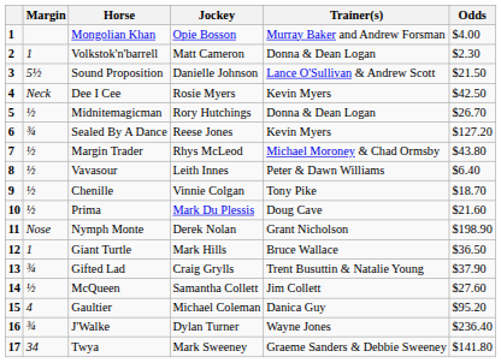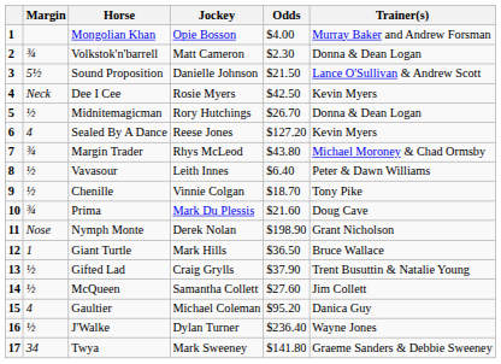 <table class="wikitable sortable">
 <tr>
 <th></th>
 <th>Margin</th>
 <th>Horse</th>
 <th>Jockey</th>
+<th>Odds</th>
 <th>Trainer(s)</th>
-<th>Odds</th>
 </tr>
 <tr>
 <td><strong>1</strong></td>
 <td></td>
 <td><a href='#'>Mongolian Khan</a></td>
 <td><a href='#'>Opie Bosson</a></td>
+<td>$4.00</td>
 <td><a href='#'>Murray Baker</a> and Andrew Forsman</td>
-<td>$4.00</td>
 </tr>
 <tr>
 <td><strong>2</strong></td>
-<td><em>1</em></td>
+<td><em>¾</em></td>
 <td>Volkstok'n'barrell</td>
 <td>Matt Cameron</td>
+<td>$2.30</td>
 <td>Donna & Dean Logan</td>
-<td>$2.30</td>
 </tr>
 <tr>
 <td><strong>3</strong></td>
 <td><em>5½</em></td>
 <td>Sound Proposition</td>
 <td>Danielle Johnson</td>
+<td>$21.50</td>
 <td><a href='#'>Lance O'Sullivan</a> & Andrew Scott</td>
-<td>$21.50</td>
 </tr>
 <tr>
 <td><strong>4</strong></td>
 <td><em>Neck</em></td>
 <td>Dee I Cee</td>
 <td>Rosie Myers</td>
+<td>$42.50</td>
 <td>Kevin Myers</td>
-<td>$42.50</td>
 </tr>
 <tr>
 <td><strong>5</strong></td>
 <td><em>½</em></td>
 <td>Midnitemagicman</td>
 <td>Rory Hutchings</td>
+<td>$26.70</td>
 <td>Donna & Dean Logan</td>
-<td>$26.70</td>
 </tr>
 <tr>
 <td><strong>6</strong></td>
-<td><em>¾</em></td>
+<td><em>4</em></td>
 <td>Sealed By A Dance</td>
 <td>Reese Jones</td>
+<td>$127.20</td>
 <td>Kevin Myers</td>
-<td>$127.20</td>
 </tr>
 <tr>
 <td><strong>7</strong></td>
-<td><em>½</em></td>
+<td><em>¾</em></td>
 <td>Margin Trader</td>
 <td>Rhys McLeod</td>
+<td>$43.80</td>
 <td><a href='#'>Michael Moroney</a> & Chad Ormsby</td>
-<td>$43.80</td>
 </tr>
 <tr>
 <td><strong>8</strong></td>
 <td><em>½</em></td>
 <td>Vavasour</td>
 <td>Leith Innes</td>
+<td>$6.40</td>
 <td>Peter & Dawn Williams</td>
-<td>$6.40</td>
 </tr>
 <tr>
 <td><strong>9</strong></td>
 <td><em>½</em></td>
 <td>Chenille</td>
 <td>Vinnie Colgan</td>
+<td>$18.70</td>
 <td>Tony Pike</td>
-<td>$18.70</td>
 </tr>
 <tr>
 <td><strong>10</strong></td>
-<td><em>½</em></td>
+<td><em>¾</em></td>
 <td>Prima</td>
 <td><a href='#'>Mark Du Plessis</a></td>
+<td>$21.60</td>
 <td>Doug Cave</td>
-<td>$21.60</td>
 </tr>
 <tr>
 <td><strong>11</strong></td>
 <td><em>Nose</em></td>
 <td>Nymph Monte</td>
 <td>Derek Nolan</td>
+<td>$198.90</td>
 <td>Grant Nicholson</td>
-<td>$198.90</td>
 </tr>
 <tr>
 <td><strong>12</strong></td>
 <td><em>1</em></td>
 <td>Giant Turtle</td>
 <td>Mark Hills</td>
+<td>$36.50</td>
 <td>Bruce Wallace</td>
-<td>$36.50</td>
 </tr>
 <tr>
 <td><strong>13</strong></td>
-<td><em>¾</em></td>
+<td><em>½</em></td>
 <td>Gifted Lad</td>
 <td>Craig Grylls</td>
+<td>$37.90</td>
 <td>Trent Busuttin & Natalie Young</td>
-<td>$37.90</td>
 </tr>
 <tr>
 <td><strong>14</strong></td>
 <td><em>½</em></td>
 <td>McQueen</td>
 <td>Samantha Collett</td>
+<td>$27.60</td>
 <td>Jim Collett</td>
-<td>$27.60</td>
 </tr>
 <tr>
 <td><strong>15</strong></td>
 <td><em>4</em></td>
 <td>Gaultier</td>
 <td>Michael Coleman</td>
+<td>$95.20</td>
 <td>Danica Guy</td>
-<td>$95.20</td>
 </tr>
 <tr>
 <td><strong>16</strong></td>
-<td><em>¾</em></td>
+<td><em>½</em></td>
 <td>J'Walke</td>
 <td>Dylan Turner</td>
+<td>$236.40</td>
 <td>Wayne Jones</td>
-<td>$236.40</td>
 </tr>
 <tr>
 <td><strong>17</strong></td>
 <td><em>34</em></td>
 <td>Twya</td>
 <td>Mark Sweeney</td>
+<td>$141.80</td>
 <td>Graeme Sanders & Debbie Sweeney</td>
-<td>$141.80</td>
 </tr>
 </table>
